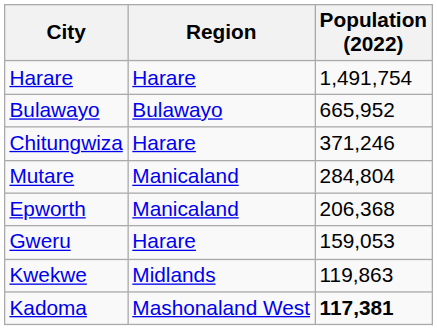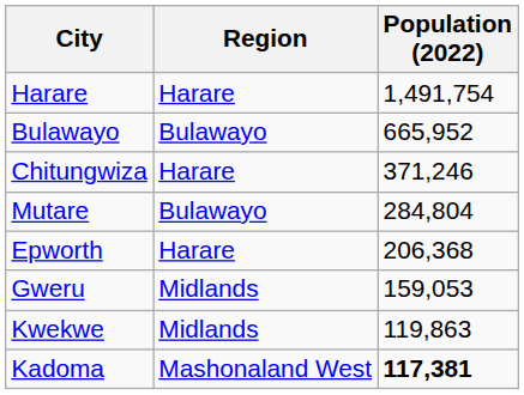 <table class="wikitable sortable sticky-header col3right">
 <tr>
 <th>City</th>
 <th>Region</th>
 <th>Population<br>(2022)</th>
 </tr>
 <tr>
 <td><a href='#'>Harare</a></td>
 <td><a href='#'>Harare</a></td>
 <td>1,491,754</td>
 </tr>
 <tr>
 <td><a href='#'>Bulawayo</a></td>
 <td><a href='#'>Bulawayo</a></td>
 <td>665,952</td>
 </tr>
 <tr>
 <td><a href='#'>Chitungwiza</a></td>
 <td><a href='#'>Harare</a></td>
 <td>371,246</td>
 </tr>
 <tr>
 <td><a href='#'>Mutare</a></td>
-<td><a href='#'>Manicaland</a></td>
+<td><a href='#'>Bulawayo</a></td>
 <td>284,804</td>
 </tr>
 <tr>
 <td><a href='#'>Epworth</a></td>
-<td><a href='#'>Manicaland</a></td>
+<td><a href='#'>Harare</a></td>
 <td>206,368</td>
 </tr>
 <tr>
 <td><a href='#'>Gweru</a></td>
-<td><a href='#'>Harare</a></td>
+<td><a href='#'>Midlands</a></td>
 <td>159,053</td>
 </tr>
 <tr>
 <td><a href='#'>Kwekwe</a></td>
 <td><a href='#'>Midlands</a></td>
 <td>119,863</td>
 </tr>
 <tr>
 <td><a href='#'>Kadoma</a></td>
 <td><a href='#'>Mashonaland West</a></td>
 <td><strong>117,381</strong></td>
 </tr>
 </table>
